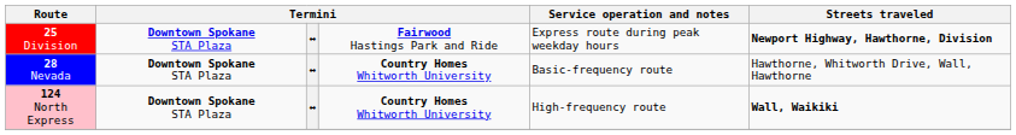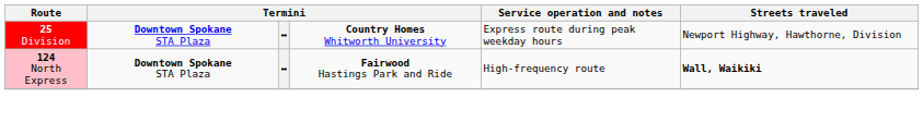 <table class=wikitable style="font-size: 100%">
 <tr>
 <th width="100px">Route</th>
 <th colspan=3>Termini</th>
 <th width="250px">Service operation and notes</th>
 <th width="300px">Streets traveled</th>
 </tr>
 <tr>
 <td style="background:red; color:white" align="center" valign=center><div><strong>25</strong><br>Division</div></td>
 <td ! width="240px" align="center"><strong><a href='#'>Downtown Spokane</a></strong><br><a href='#'>STA Plaza</a><br></td>
 <th><span>↔</span></th>
-<td ! width="240px" align="center"><strong><a href='#'>Fairwood</a></strong><br>Hastings Park and Ride<br></td>
+<td ! width="240px" align="center"><strong>Country Homes</strong><br><a href='#'>Whitworth University</a><br></td>
 <td>Express route during peak weekday hours</td>
-<td><strong>Newport Highway, Hawthorne, Division</strong></td>
-</tr>
-<tr>
-<td style="background:blue; color:white" align="center" valign=center><div><strong>28</strong><br>Nevada</div></td>
-<td ! width="240px" align="center"><strong>Downtown Spokane</strong><br>STA Plaza<br></td>
-<th><span>↔</span></th>
-<td ! width="240px" align="center"><strong>Country Homes</strong><br><a href='#'>Whitworth University</a><br></td>
-<td>Basic-frequency route</td>
-<td>Hawthorne, Whitworth Drive, Wall, Hawthorne</td>
+<td>Newport Highway, Hawthorne, Division</td>
 </tr>
 <tr>
 <td style="background:pink; color:black" align="center" valign=center><div><strong>124</strong><br>North Express</div></td>
 <td ! width="240px" align="center"><strong>Downtown Spokane</strong><br>STA Plaza<br></td>
 <th><span>↔</span></th>
-<td ! width="240px" align="center"><strong>Country Homes</strong><br><a href='#'>Whitworth University</a><br></td>
+<td ! width="240px" align="center"><strong>Fairwood</strong><br>Hastings Park and Ride</td>
 <td>High-frequency route</td>
 <td><strong>Wall, Waikiki</strong></td>
 </tr>
 <tr>
 </tr>
 </table>
